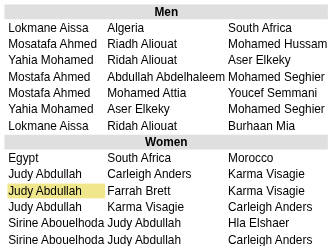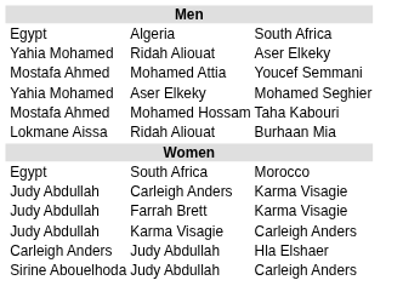 <table>
 <tr bgcolor="DFDFDF">
 <td colspan="4" align="center"><strong>Men</strong></td>
 </tr>
 <tr>
 <th scope=row style="text-align:left"></th>
-<td> Lokmane Aissa</td>
+<td> Egypt<br></td>
 <td> Algeria<br></td>
 <td> South Africa<br></td>
-</tr>
-<tr>
-<th scope=row style="text-align:left"></th>
-<td> Mosatafa Ahmed</td>
-<td> Riadh Aliouat</td>
-<td> Mohamed Hussam</td>
 </tr>
 <tr>
 <th scope=row style="text-align:left"></th>
 <td> Yahia Mohamed</td>
 <td> Ridah Aliouat</td>
 <td> Aser Elkeky</td>
-</tr>
-<tr>
-<th scope=row style="text-align:left"></th>
-<td> Mostafa Ahmed</td>
-<td> Abdullah Abdelhaleem</td>
-<td> Mohamed Seghier</td>
 </tr>
 <tr>
 <th scope=row style="text-align:left"></th>
 <td> Mostafa Ahmed</td>
 <td> Mohamed Attia</td>
 <td> Youcef Semmani</td>
 </tr>
 <tr>
 <th scope=row style="text-align:left"></th>
 <td> Yahia Mohamed</td>
 <td> Aser Elkeky</td>
 <td> Mohamed Seghier</td>
+</tr>
+<tr>
+<th scope=row style="text-align:left"></th>
+<td> Mostafa Ahmed</td>
+<td> Mohamed Hossam</td>
+<td> Taha Kabouri</td>
 </tr>
 <tr>
 <th scope=row style="text-align:left"></th>
 <td> Lokmane Aissa</td>
 <td> Ridah Aliouat</td>
 <td> Burhaan Mia</td>
 </tr>
 <tr bgcolor="DFDFDF">
 <td colspan="4" align="center"><strong>Women</strong></td>
 </tr>
 <tr>
 <th scope=row style="text-align:left"></th>
 <td> Egypt<br></td>
 <td> South Africa<br></td>
 <td valign=top> Morocco<br></td>
 </tr>
 <tr>
 <th scope=row style="text-align:left"></th>
 <td> Judy Abdullah</td>
 <td> Carleigh Anders</td>
 <td> Karma Visagie</td>
 </tr>
 <tr>
 <th scope=row style="text-align:left"></th>
-<td style="background: khaki;"> Judy Abdullah</td>
+<td> Judy Abdullah</td>
 <td> Farrah Brett</td>
 <td> Karma Visagie</td>
 </tr>
 <tr>
 <th scope=row style="text-align:left"></th>
 <td> Judy Abdullah</td>
 <td> Karma Visagie</td>
 <td> Carleigh Anders</td>
 </tr>
 <tr>
 <th scope=row style="text-align:left"></th>
-<td> Sirine Abouelhoda</td>
+<td> Carleigh Anders</td>
 <td> Judy Abdullah</td>
 <td> Hla Elshaer</td>
 </tr>
 <tr>
 <th scope=row style="text-align:left"></th>
 <td> Sirine Abouelhoda</td>
 <td> Judy Abdullah</td>
 <td> Carleigh Anders</td>
 </tr>
 </table>
